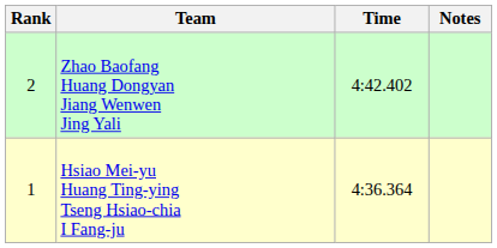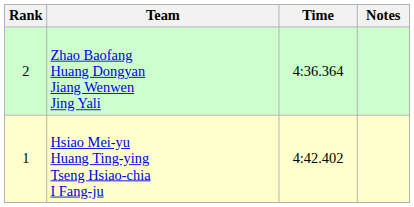 <table class=wikitable style="text-align:center">
 <tr>
 <th width=40>Rank</th>
 <th width=250>Team</th>
 <th width=80>Time</th>
 <th width=50>Notes</th>
 </tr>
 <tr bgcolor="ccffcc">
 <td>2</td>
 <td align=left><br><a href='#'>Zhao Baofang</a><br><a href='#'>Huang Dongyan</a><br><a href='#'>Jiang Wenwen</a><br><a href='#'>Jing Yali</a></td>
-<td>4:42.402</td>
+<td>4:36.364</td>
 <td></td>
 </tr>
 <tr bgcolor="ffffcc">
 <td>1</td>
 <td align=left><br><a href='#'>Hsiao Mei-yu</a><br><a href='#'>Huang Ting-ying</a><br><a href='#'>Tseng Hsiao-chia</a><br><a href='#'>I Fang-ju</a></td>
-<td>4:36.364</td>
+<td>4:42.402</td>
 <td></td>
 </tr>
 </table>
